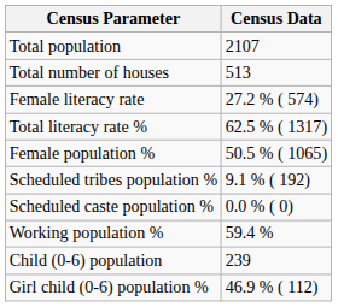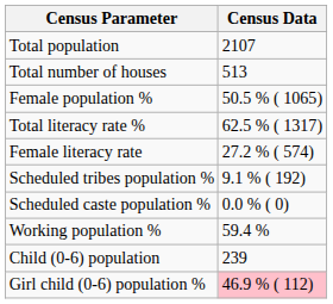 <table class="wikitable">
 <tr>
 <th>Census Parameter</th>
 <th>Census Data</th>
 </tr>
 <tr>
 <td>Total population</td>
 <td>2107</td>
 </tr>
 <tr>
 <td>Total number of houses</td>
 <td>513</td>
 </tr>
 <tr>
-<td>Female literacy rate</td>
-<td>27.2 % ( 574)</td>
+<td>Female population %</td>
+<td>50.5 % ( 1065)</td>
 </tr>
 <tr>
 <td>Total literacy rate %</td>
 <td>62.5 % ( 1317)</td>
 </tr>
 <tr>
-<td>Female population %</td>
-<td>50.5 % ( 1065)</td>
+<td>Female literacy rate</td>
+<td>27.2 % ( 574)</td>
 </tr>
 <tr>
 <td>Scheduled tribes population %</td>
 <td>9.1 % ( 192)</td>
 </tr>
 <tr>
 <td>Scheduled caste population %</td>
 <td>0.0 % ( 0)</td>
 </tr>
 <tr>
 <td>Working population %</td>
 <td>59.4 %</td>
 </tr>
 <tr>
 <td>Child (0-6) population</td>
 <td>239</td>
 </tr>
 <tr>
 <td>Girl child (0-6) population %</td>
-<td>46.9 % ( 112)</td>
+<td style="background: pink;">46.9 % ( 112)</td>
 </tr>
 </table>
